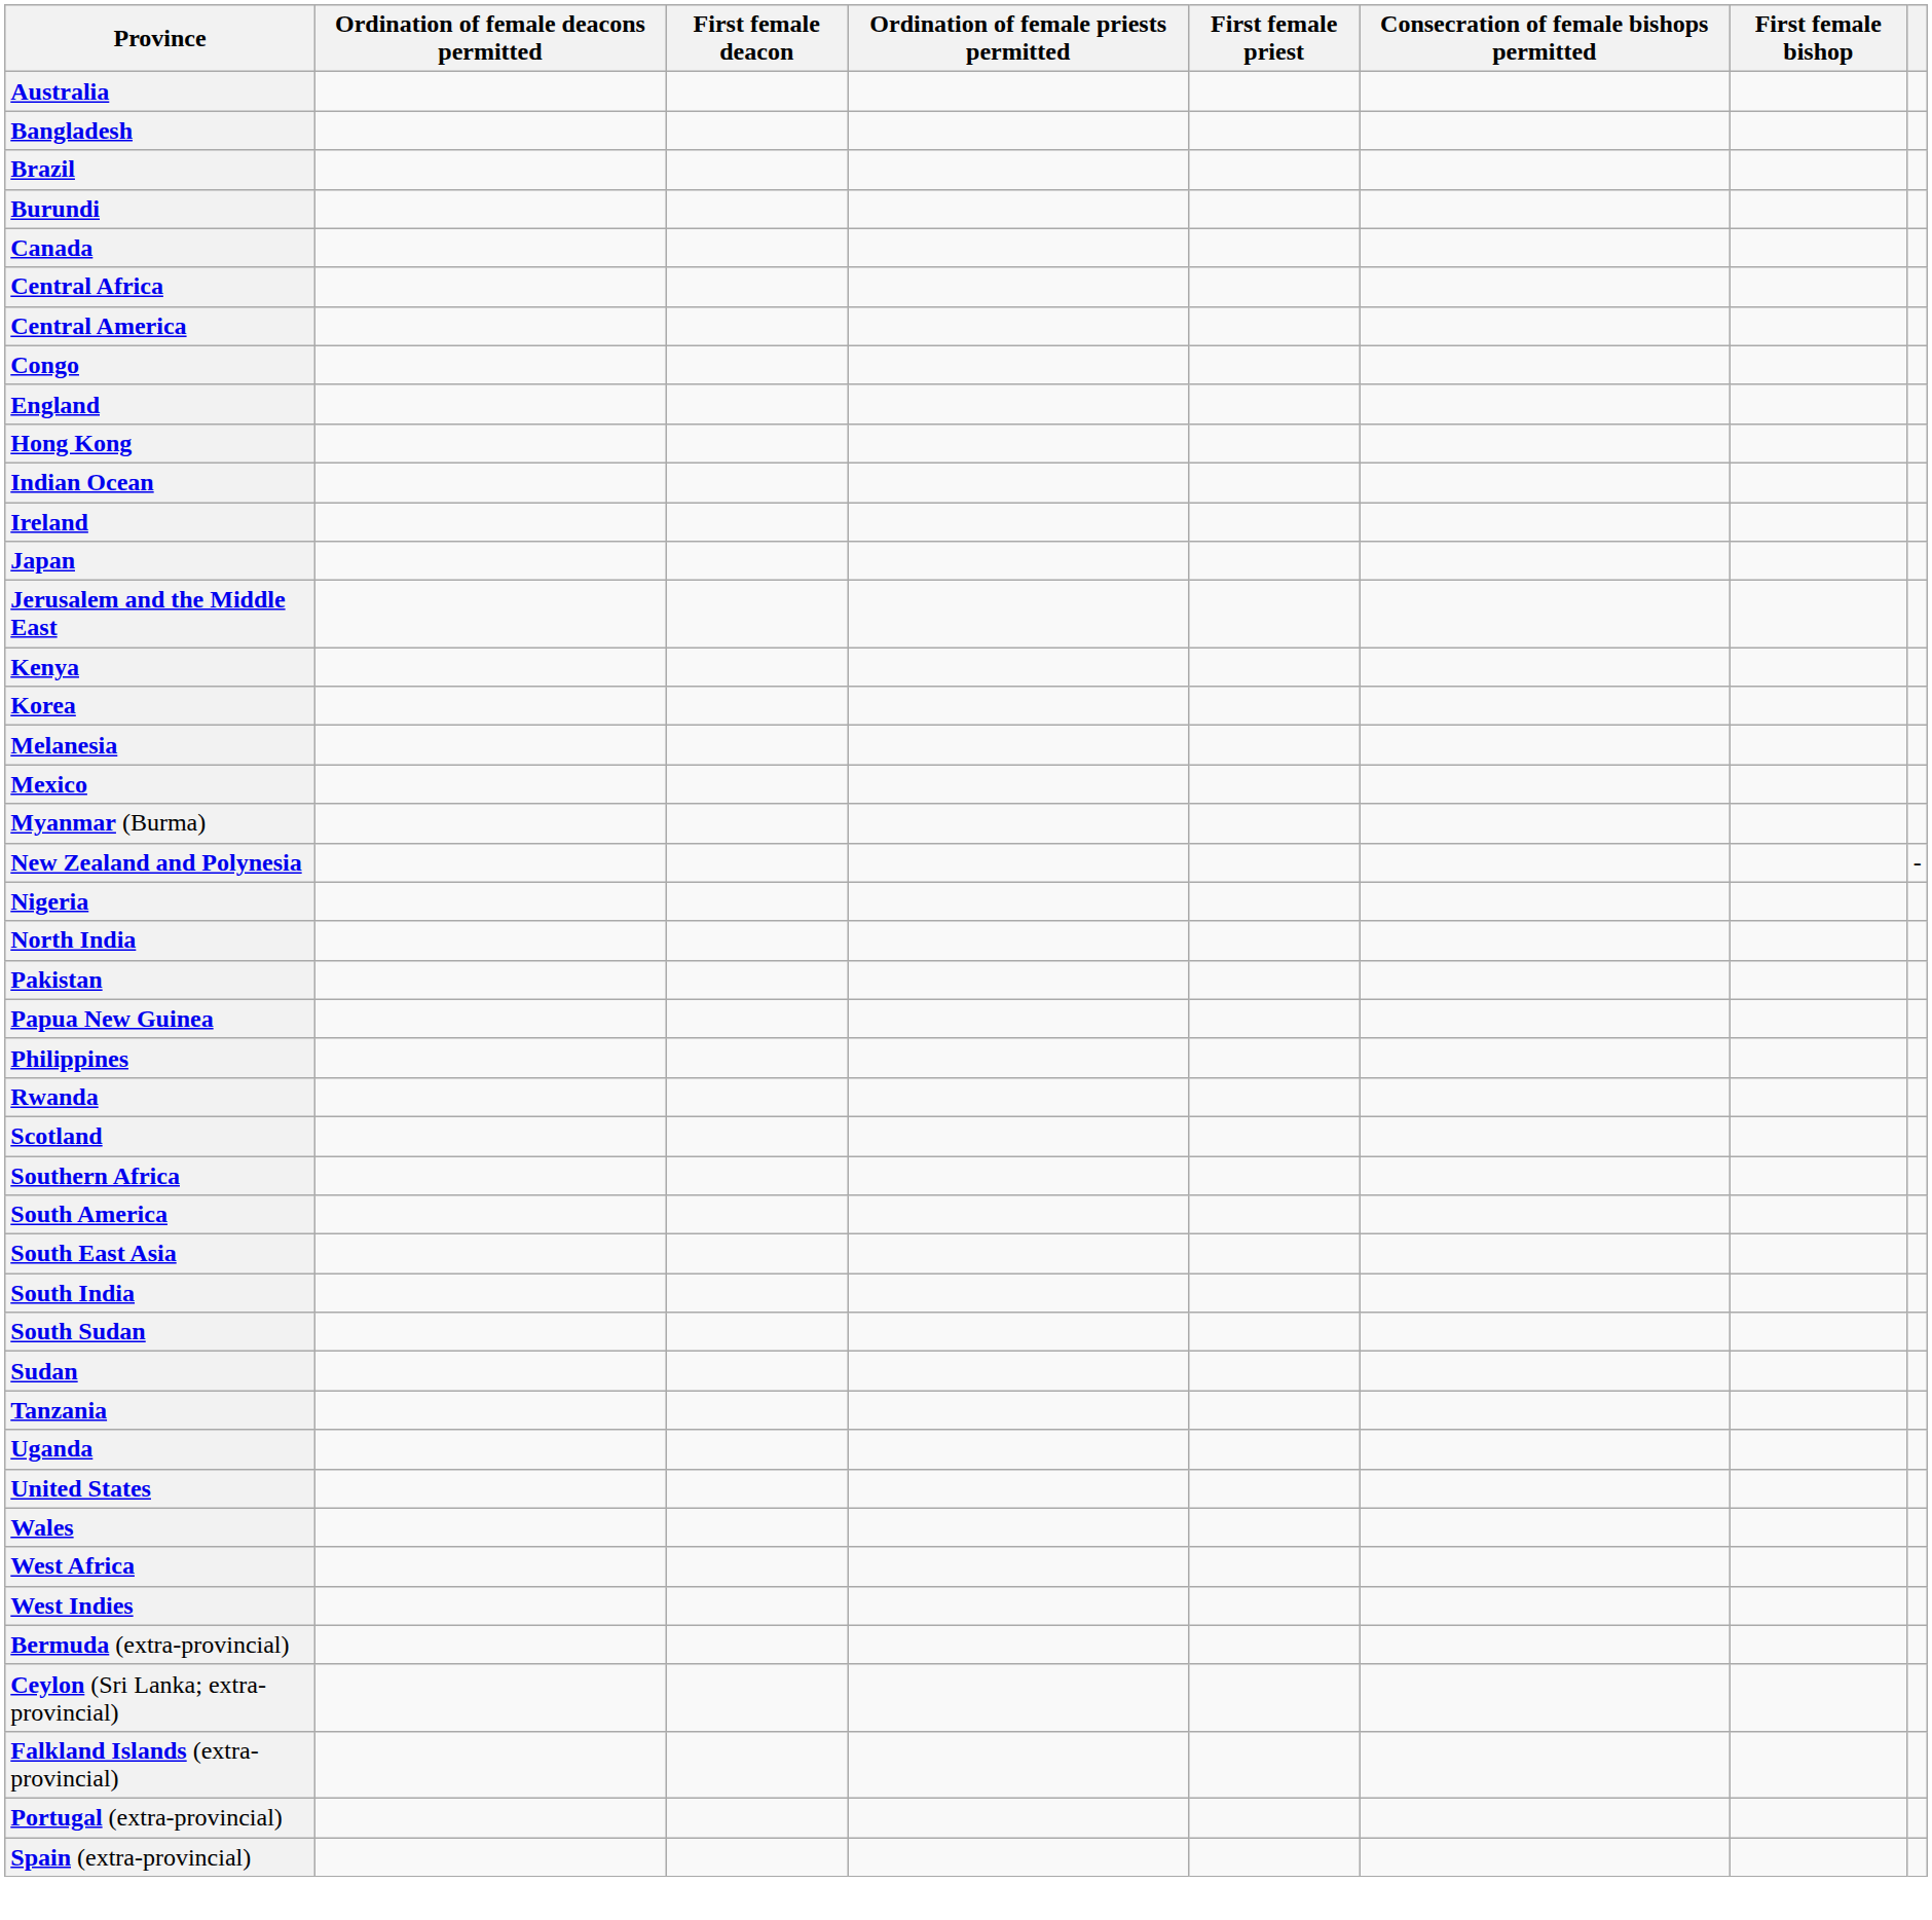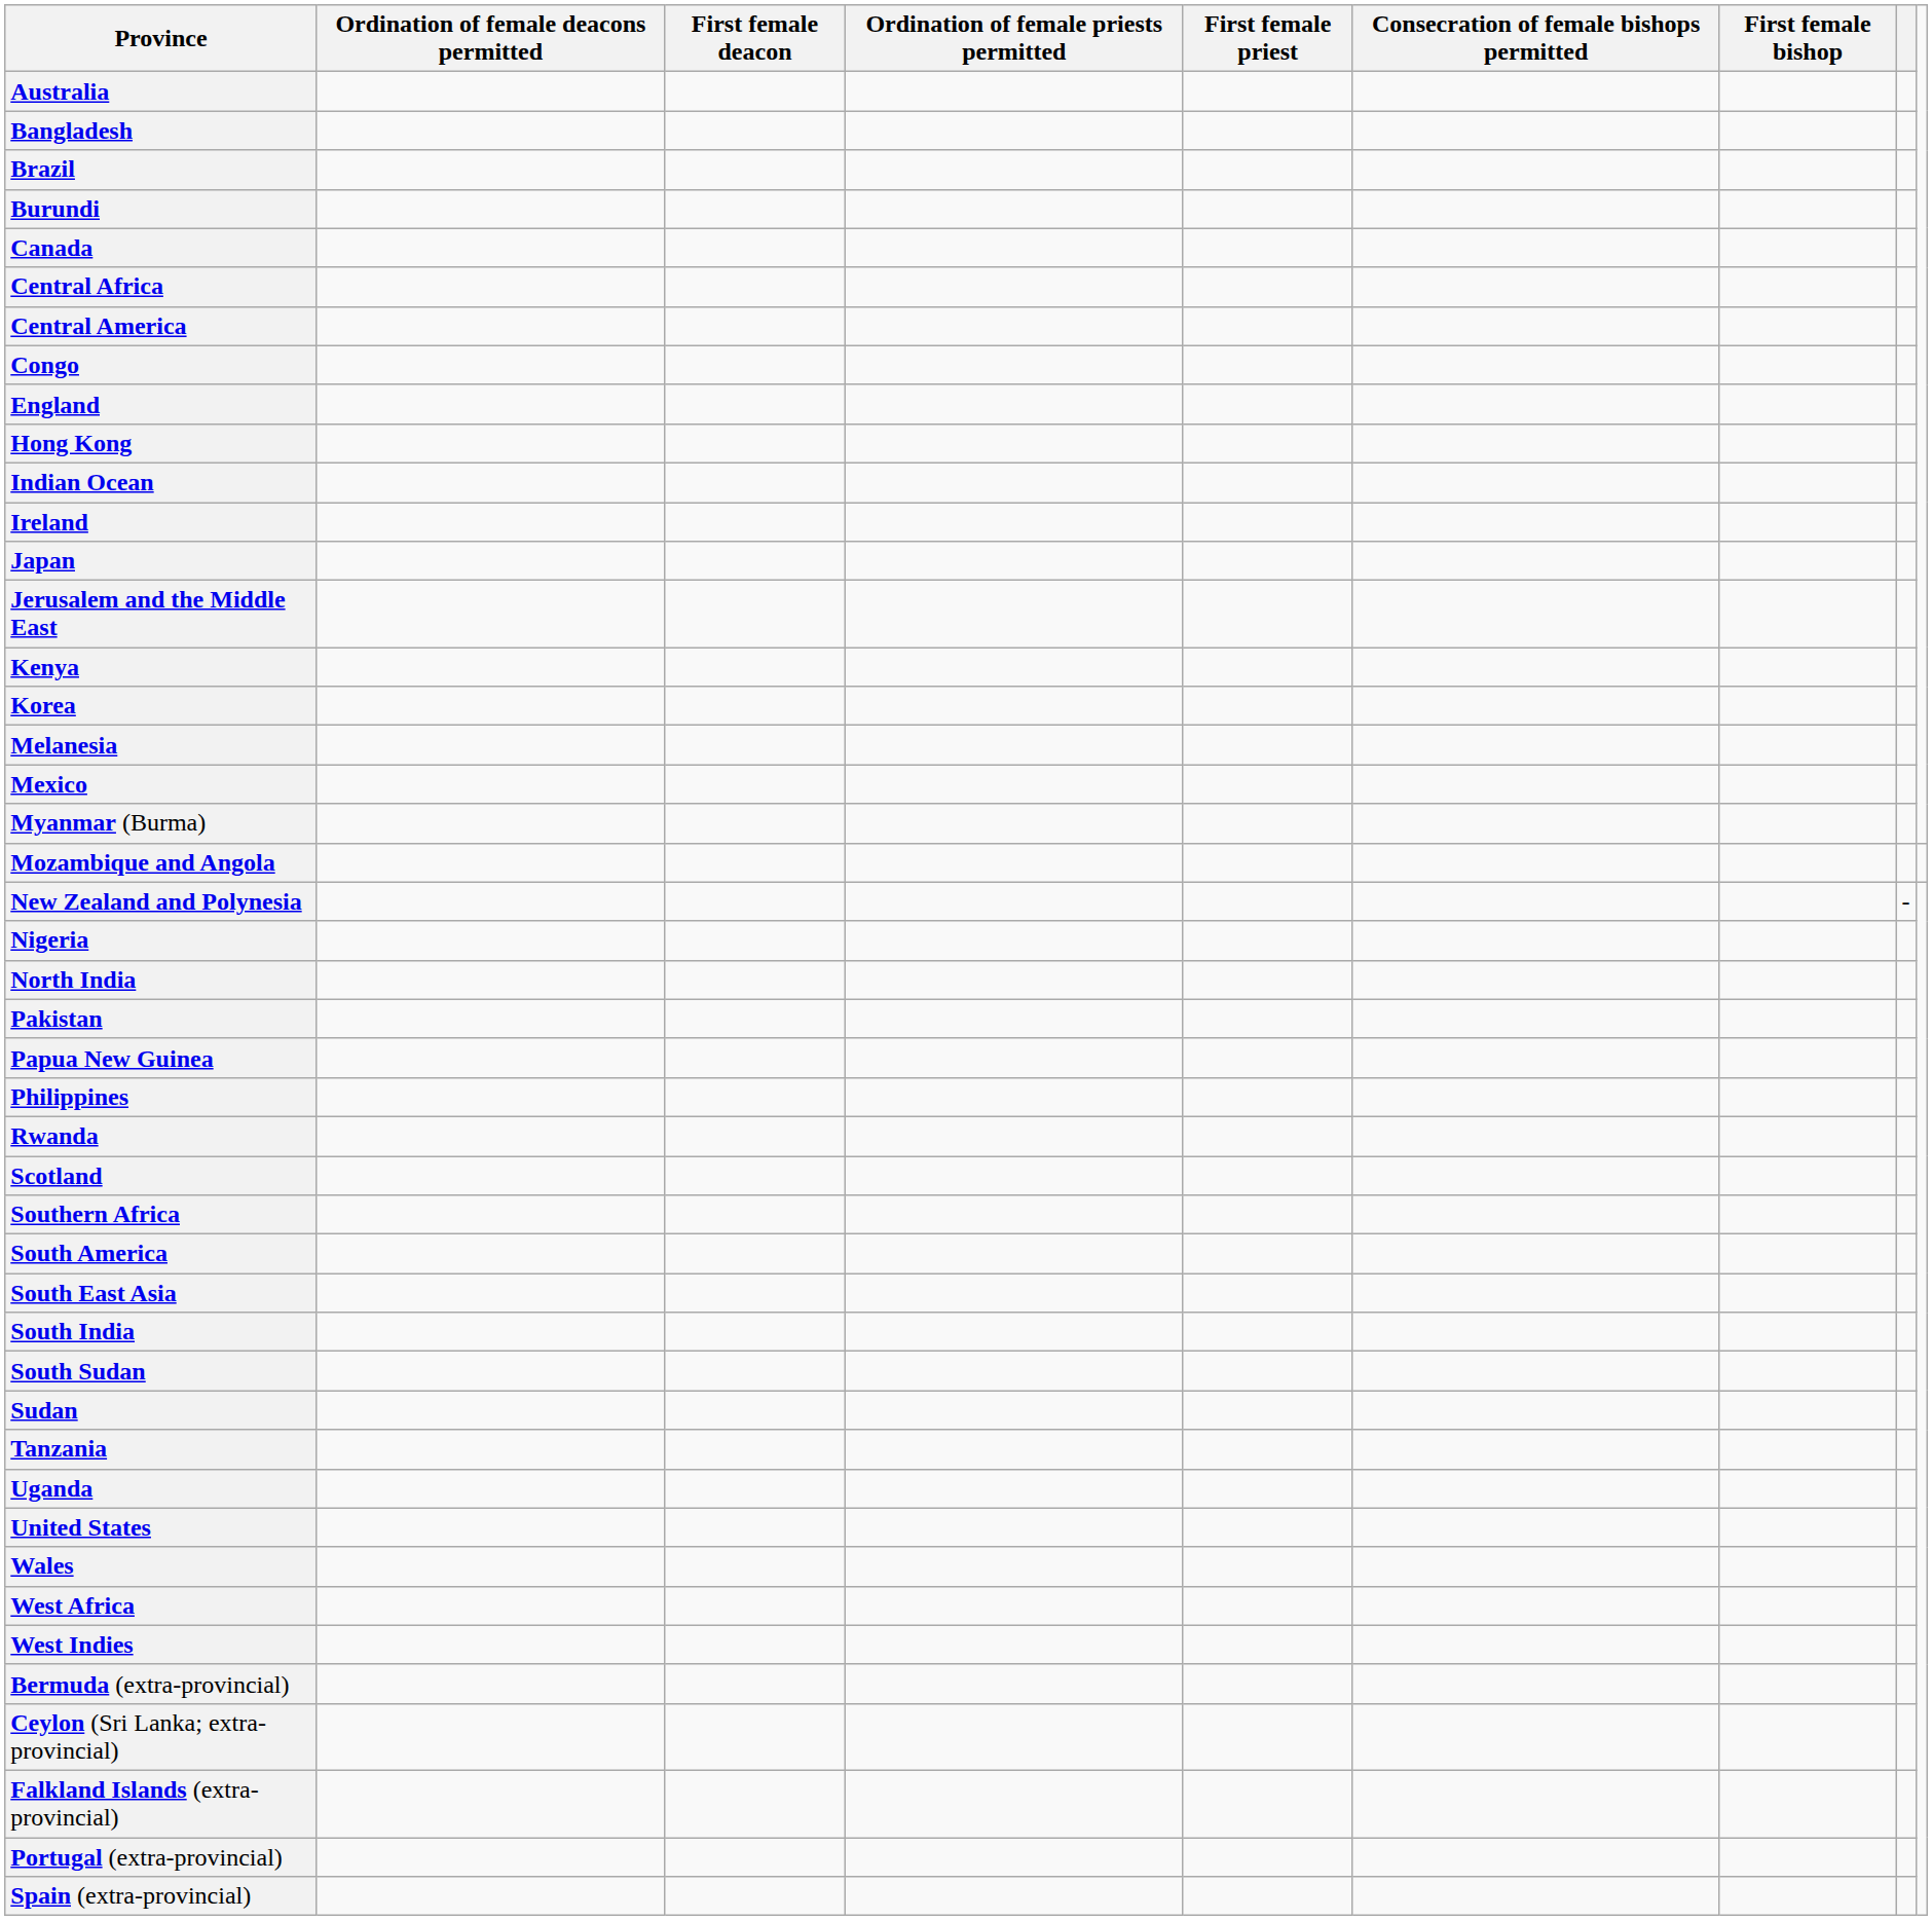 <table class="wikitable sortable">
 <tr>
 <th>Province</th>
 <th>Ordination of female deacons permitted</th>
 <th>First female deacon</th>
 <th>Ordination of female priests permitted</th>
 <th>First female priest</th>
 <th>Consecration of female bishops permitted</th>
 <th>First female bishop</th>
 <th class="unsortable"></th>
 </tr>
 <tr>
 <th style="text-align: left"><a href='#'>Australia</a></th>
 <td></td>
 <td></td>
 <td></td>
 <td></td>
 <td></td>
 <td></td>
 <td></td>
 </tr>
 <tr>
 <th style="text-align: left"><a href='#'>Bangladesh</a></th>
 <td></td>
 <td></td>
 <td></td>
 <td></td>
 <td></td>
 <td></td>
 <td></td>
 </tr>
 <tr>
 <th style="text-align: left"><a href='#'>Brazil</a></th>
 <td></td>
 <td></td>
 <td></td>
 <td></td>
 <td></td>
 <td></td>
 <td></td>
 </tr>
 <tr>
 <th style="text-align: left"><a href='#'>Burundi</a></th>
 <td></td>
 <td></td>
 <td></td>
 <td></td>
 <td></td>
 <td></td>
 <td></td>
 </tr>
 <tr>
 <th style="text-align: left"><a href='#'>Canada</a></th>
 <td></td>
 <td></td>
 <td></td>
 <td></td>
 <td></td>
 <td></td>
 <td></td>
 </tr>
 <tr>
 <th style="text-align: left"><a href='#'>Central Africa</a></th>
 <td></td>
 <td></td>
 <td></td>
 <td></td>
 <td></td>
 <td></td>
 <td><br></td>
 </tr>
 <tr>
 <th style="text-align: left"><a href='#'>Central America</a></th>
 <td></td>
 <td></td>
 <td></td>
 <td></td>
 <td></td>
 <td></td>
 <td></td>
 </tr>
 <tr>
 <th style="text-align: left"><a href='#'>Congo</a></th>
 <td></td>
 <td></td>
 <td></td>
 <td></td>
 <td></td>
 <td></td>
 <td></td>
 </tr>
 <tr>
 <th style="text-align: left"><a href='#'>England</a></th>
 <td></td>
 <td></td>
 <td></td>
 <td></td>
 <td></td>
 <td></td>
 <td></td>
 </tr>
 <tr>
 <th style="text-align: left"><a href='#'>Hong Kong</a></th>
 <td></td>
 <td></td>
 <td></td>
 <td></td>
 <td></td>
 <td></td>
 <td></td>
 </tr>
 <tr>
 <th style="text-align: left"><a href='#'>Indian Ocean</a></th>
 <td></td>
 <td></td>
 <td></td>
 <td></td>
 <td></td>
 <td></td>
 <td></td>
 </tr>
 <tr>
 <th style="text-align: left"><a href='#'>Ireland</a></th>
 <td></td>
 <td></td>
 <td></td>
 <td></td>
 <td></td>
 <td></td>
 <td></td>
 </tr>
 <tr>
 <th style="text-align: left"><a href='#'>Japan</a></th>
 <td></td>
 <td></td>
 <td></td>
 <td></td>
 <td></td>
 <td></td>
 <td></td>
 </tr>
 <tr>
 <th style="text-align: left"><a href='#'>Jerusalem and the Middle East</a></th>
 <td></td>
 <td></td>
 <td></td>
 <td></td>
 <td></td>
 <td></td>
 <td></td>
 </tr>
 <tr>
 <th style="text-align: left"><a href='#'>Kenya</a></th>
 <td></td>
 <td></td>
 <td></td>
 <td></td>
 <td></td>
 <td></td>
 <td></td>
 </tr>
 <tr>
 <th style="text-align: left"><a href='#'>Korea</a></th>
 <td></td>
 <td></td>
 <td></td>
 <td></td>
 <td></td>
 <td></td>
 <td></td>
 </tr>
 <tr>
 <th style="text-align: left"><a href='#'>Melanesia</a></th>
 <td></td>
 <td></td>
 <td></td>
 <td></td>
 <td></td>
 <td></td>
 <td></td>
 </tr>
 <tr>
 <th style="text-align: left"><a href='#'>Mexico</a></th>
 <td></td>
 <td></td>
 <td></td>
 <td></td>
 <td></td>
 <td></td>
 <td></td>
 </tr>
 <tr>
 <th style="text-align: left; font-weight: normal"><strong><a href='#'>Myanmar</a></strong> (Burma)</th>
+<td></td>
+<td></td>
+<td></td>
+<td></td>
+<td></td>
+<td></td>
+<td></td>
+</tr>
+<tr>
+<th style="text-align: left"><a href='#'>Mozambique and Angola</a></th>
+<td></td>
 <td></td>
 <td></td>
 <td></td>
 <td></td>
 <td></td>
 <td></td>
 <td></td>
 </tr>
 <tr>
 <th style="text-align: left"><a href='#'>New Zealand and Polynesia</a></th>
 <td></td>
 <td></td>
 <td></td>
 <td></td>
 <td></td>
 <td></td>
 <td>-</td>
 </tr>
 <tr>
 <th style="text-align: left"><a href='#'>Nigeria</a></th>
 <td></td>
 <td></td>
 <td></td>
 <td></td>
 <td></td>
 <td></td>
 <td></td>
 </tr>
 <tr>
 <th style="text-align: left"><a href='#'>North India</a></th>
 <td></td>
 <td></td>
 <td></td>
 <td></td>
 <td></td>
 <td></td>
 <td></td>
 </tr>
 <tr>
 <th style="text-align: left"><a href='#'>Pakistan</a></th>
 <td></td>
 <td></td>
 <td></td>
 <td></td>
 <td></td>
 <td></td>
 <td></td>
 </tr>
 <tr>
 <th style="text-align: left"><a href='#'>Papua New Guinea</a></th>
 <td></td>
 <td></td>
 <td></td>
 <td></td>
 <td></td>
 <td></td>
 <td></td>
 </tr>
 <tr>
 <th style="text-align: left"><a href='#'>Philippines</a></th>
 <td></td>
 <td></td>
 <td></td>
 <td></td>
 <td></td>
 <td></td>
 <td></td>
 </tr>
 <tr>
 <th style="text-align: left"><a href='#'>Rwanda</a></th>
 <td></td>
 <td></td>
 <td></td>
 <td></td>
 <td></td>
 <td></td>
 <td></td>
 </tr>
 <tr>
 <th style="text-align: left"><a href='#'>Scotland</a></th>
 <td></td>
 <td></td>
 <td></td>
 <td></td>
 <td></td>
 <td></td>
 <td></td>
 </tr>
 <tr>
 <th style="text-align: left"><a href='#'>Southern Africa</a></th>
 <td></td>
 <td></td>
 <td></td>
 <td></td>
 <td></td>
 <td></td>
 <td></td>
 </tr>
 <tr>
 <th style="text-align: left"><a href='#'>South America</a></th>
 <td></td>
 <td></td>
 <td></td>
 <td></td>
 <td></td>
 <td></td>
 <td></td>
 </tr>
 <tr>
 <th style="text-align: left"><a href='#'>South East Asia</a></th>
 <td></td>
 <td></td>
 <td></td>
 <td></td>
 <td></td>
 <td></td>
 <td></td>
 </tr>
 <tr>
 <th style="text-align: left"><a href='#'>South India</a></th>
 <td></td>
 <td></td>
 <td></td>
 <td></td>
 <td></td>
 <td></td>
 <td></td>
 </tr>
 <tr>
 <th style="text-align: left"><a href='#'>South Sudan</a></th>
 <td></td>
 <td></td>
 <td></td>
 <td></td>
 <td></td>
 <td></td>
 <td></td>
 </tr>
 <tr>
 <th style="text-align: left"><a href='#'>Sudan</a></th>
 <td></td>
 <td></td>
 <td></td>
 <td></td>
 <td></td>
 <td></td>
 <td></td>
 </tr>
 <tr>
 <th style="text-align: left"><a href='#'>Tanzania</a></th>
 <td></td>
 <td></td>
 <td></td>
 <td></td>
 <td></td>
 <td></td>
 <td></td>
 </tr>
 <tr>
 <th style="text-align: left"><a href='#'>Uganda</a></th>
 <td></td>
 <td></td>
 <td></td>
 <td></td>
 <td></td>
 <td></td>
 <td></td>
 </tr>
 <tr>
 <th style="text-align: left"><a href='#'>United States</a></th>
 <td></td>
 <td></td>
 <td></td>
 <td></td>
 <td></td>
 <td></td>
 <td></td>
 </tr>
 <tr>
 <th style="text-align: left"><a href='#'>Wales</a></th>
 <td></td>
 <td></td>
 <td></td>
 <td></td>
 <td></td>
 <td></td>
 <td></td>
 </tr>
 <tr>
 <th style="text-align: left"><a href='#'>West Africa</a></th>
 <td></td>
 <td></td>
 <td></td>
 <td></td>
 <td></td>
 <td></td>
 <td></td>
 </tr>
 <tr>
 <th style="text-align: left"><a href='#'>West Indies</a></th>
 <td></td>
 <td></td>
 <td></td>
 <td></td>
 <td></td>
 <td></td>
 <td></td>
 </tr>
 <tr>
 <th style="text-align: left; font-weight: normal"><strong><a href='#'>Bermuda</a></strong> (extra-provincial)</th>
 <td></td>
 <td></td>
 <td></td>
 <td></td>
 <td></td>
 <td></td>
 <td></td>
 </tr>
 <tr>
 <th style="text-align: left; font-weight: normal"><strong><a href='#'>Ceylon</a></strong> (Sri Lanka; extra-provincial)</th>
 <td></td>
 <td></td>
 <td></td>
 <td></td>
 <td></td>
 <td></td>
 <td></td>
 </tr>
 <tr>
 <th style="text-align: left; font-weight: normal"><strong><a href='#'>Falkland Islands</a></strong> (extra-provincial)</th>
 <td></td>
 <td></td>
 <td></td>
 <td></td>
 <td></td>
 <td></td>
 <td></td>
 </tr>
 <tr>
 <th style="text-align: left; font-weight: normal"><strong><a href='#'>Portugal</a></strong> (extra-provincial)</th>
 <td></td>
 <td></td>
 <td></td>
 <td></td>
 <td></td>
 <td></td>
 <td></td>
 </tr>
 <tr>
 <th style="text-align: left; font-weight: normal"><strong><a href='#'>Spain</a></strong> (extra-provincial)</th>
 <td></td>
 <td></td>
 <td></td>
 <td></td>
 <td></td>
 <td></td>
 <td></td>
 </tr>
 </table>
